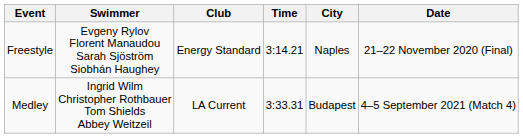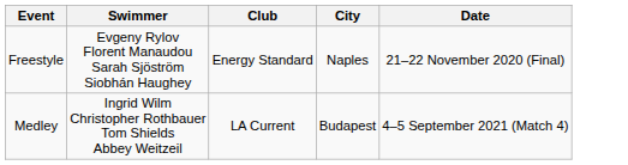 <table class="wikitable" style="text-align:center;">
 <tr>
 <th>Event</th>
 <th>Swimmer</th>
 <th>Club</th>
-<th>Time</th>
 <th>City</th>
 <th>Date</th>
 </tr>
 <tr>
 <td>  Freestyle</td>
 <td>Evgeny Rylov<br>Florent Manaudou<br>Sarah Sjöström<br>Siobhán Haughey</td>
 <td>Energy Standard</td>
-<td>3:14.21</td>
 <td>Naples</td>
 <td>21–22 November 2020 (Final)</td>
 </tr>
 <tr>
 <td>  Medley</td>
 <td>Ingrid Wilm<br>Christopher Rothbauer<br>Tom Shields<br>Abbey Weitzeil</td>
 <td>LA Current</td>
-<td>3:33.31</td>
 <td>Budapest</td>
 <td>4–5 September 2021 (Match 4)</td>
 </tr>
 </table>
